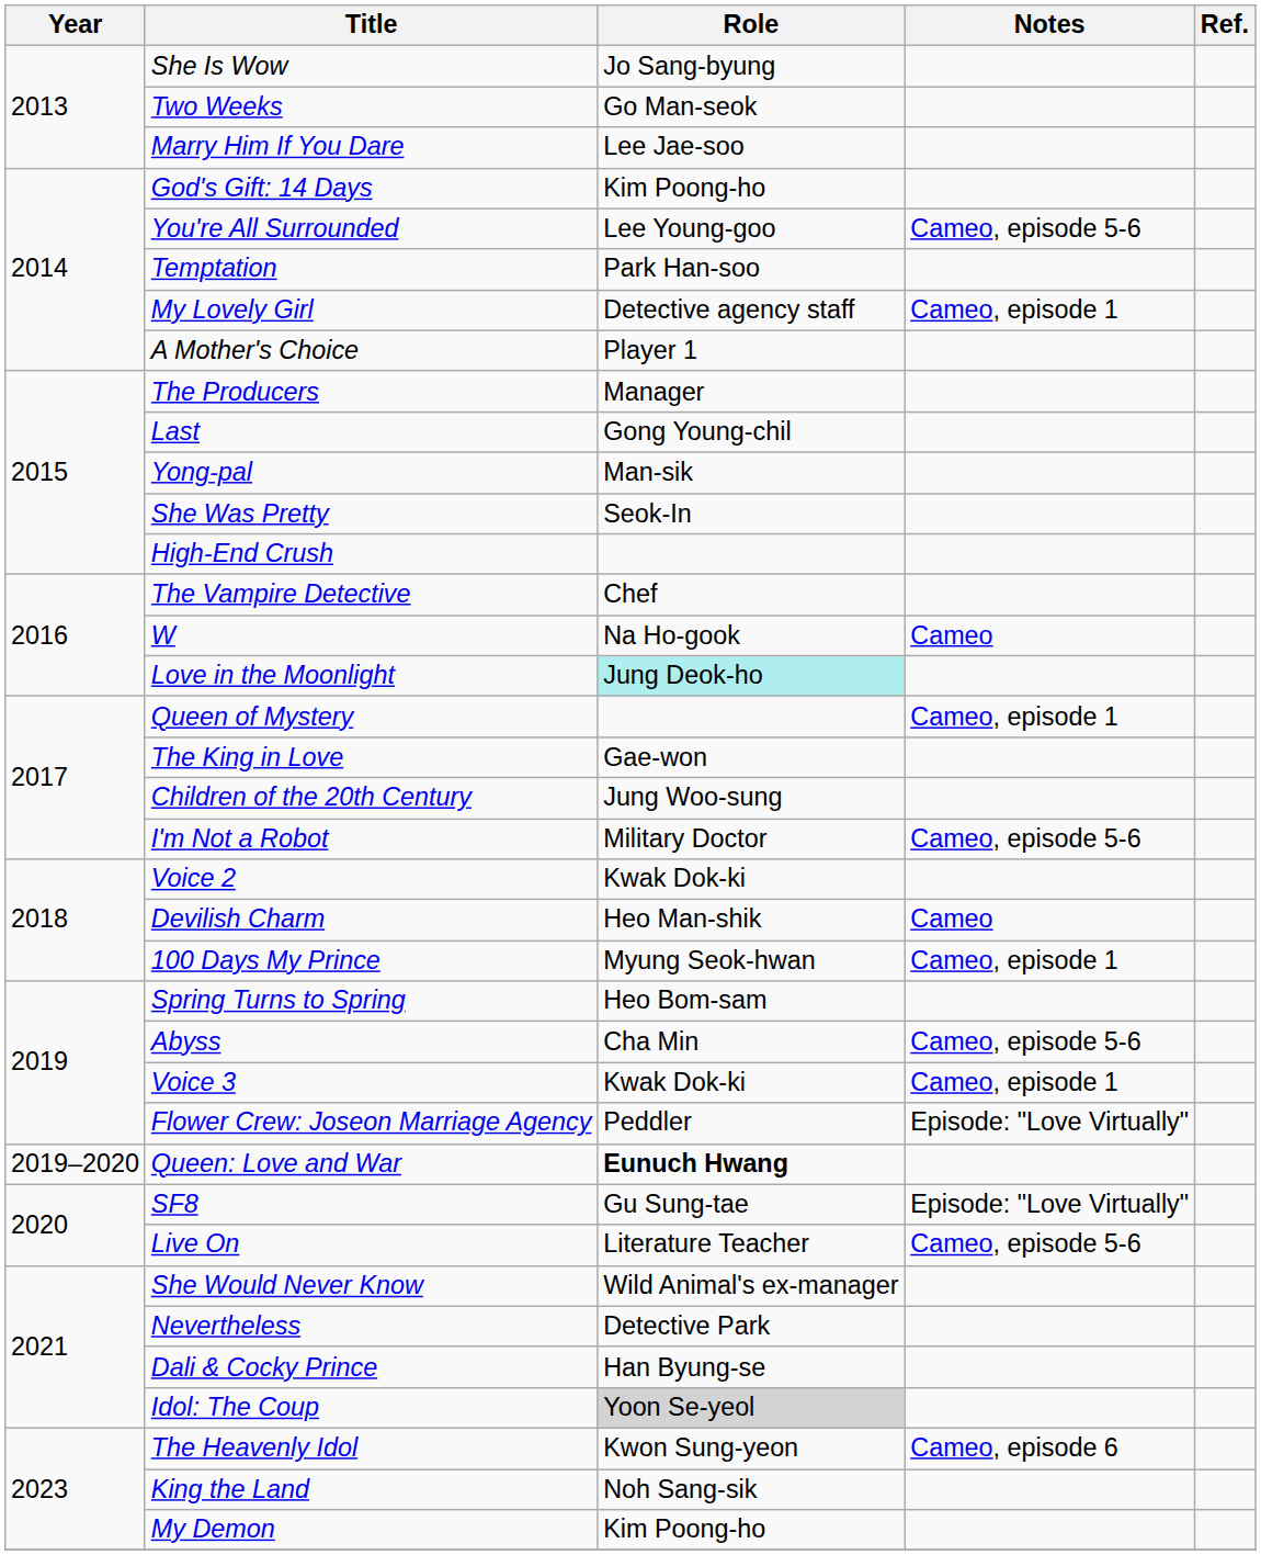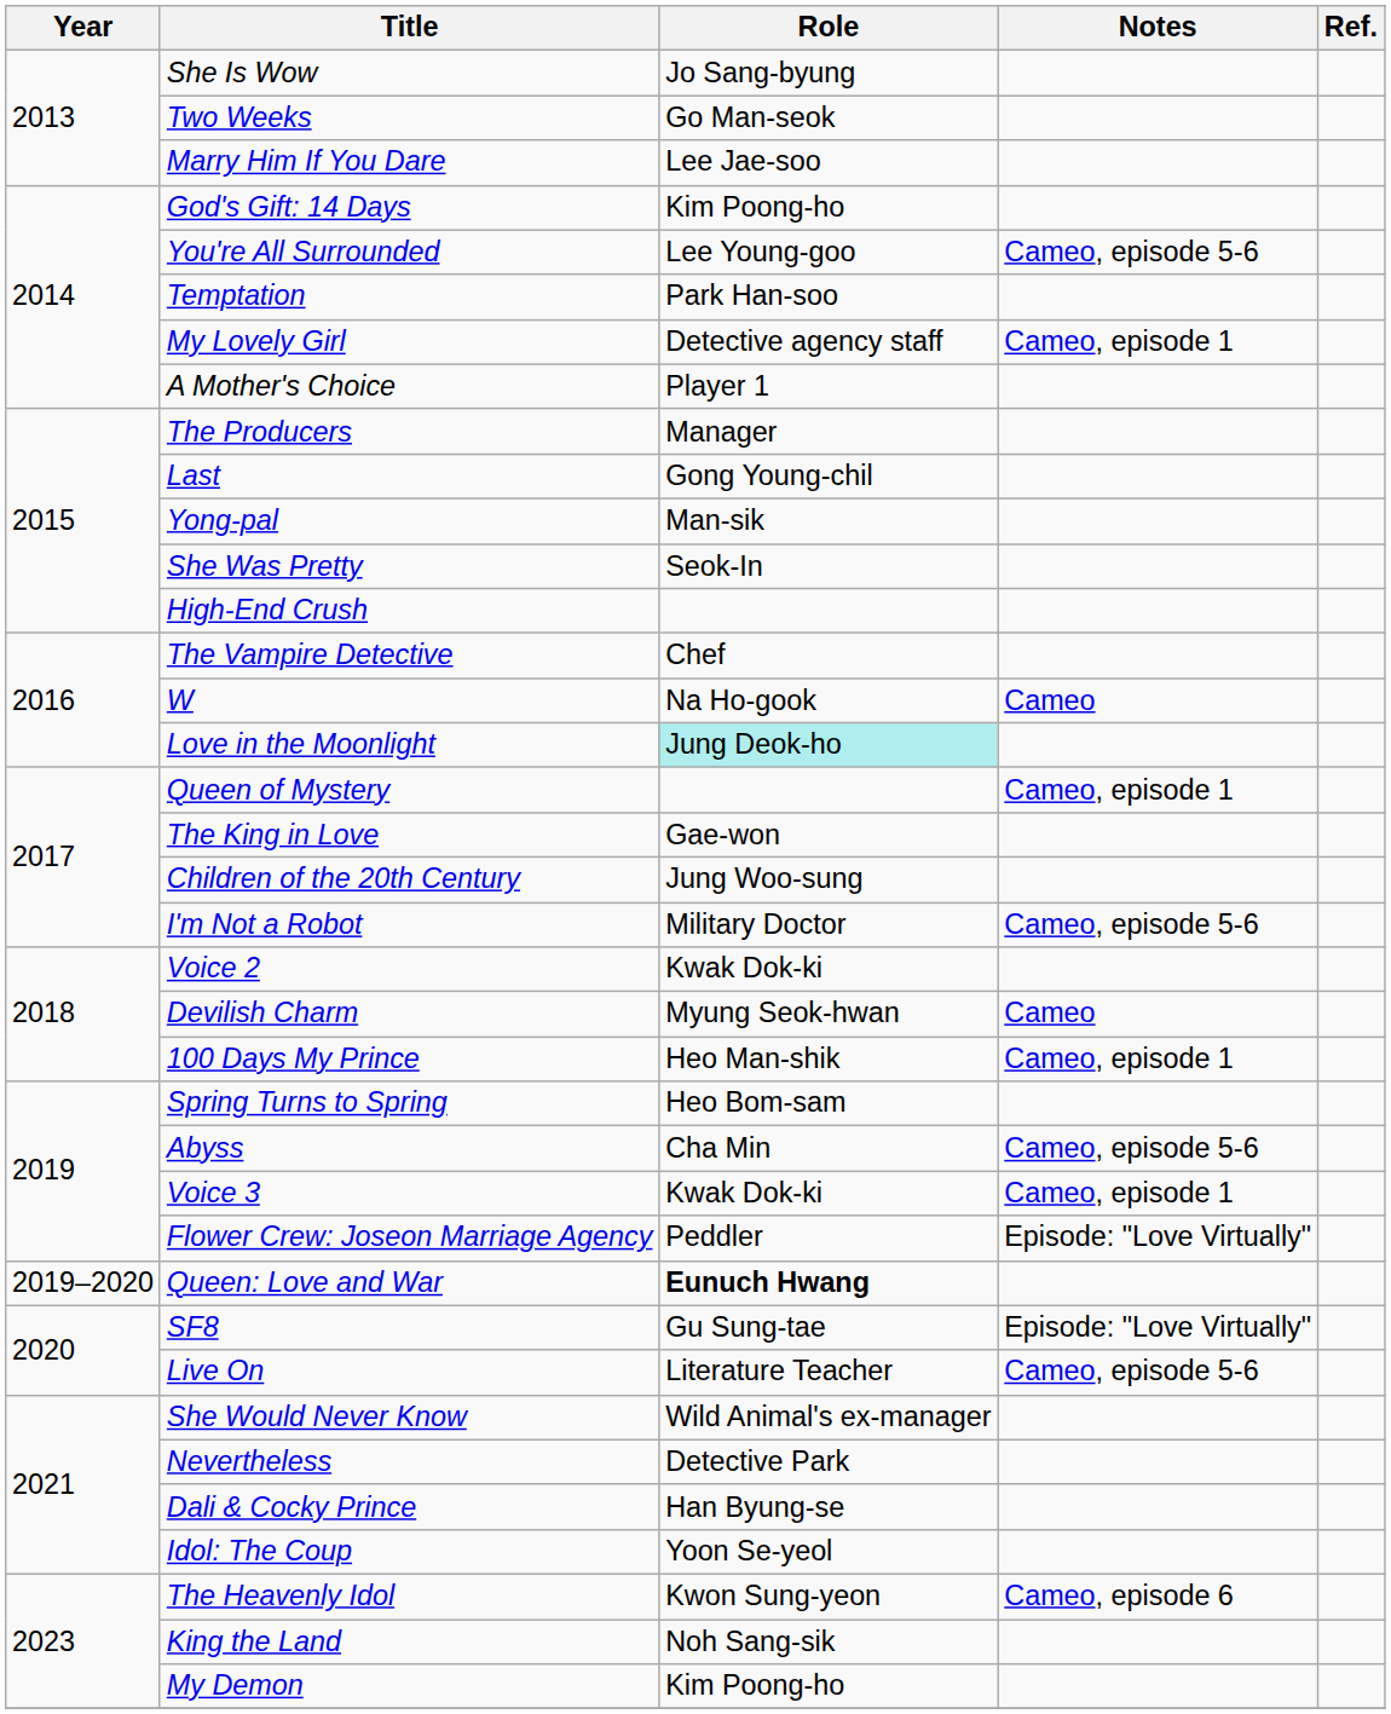 <table class="wikitable sortable">
 <tr>
 <th>Year</th>
 <th>Title</th>
 <th>Role</th>
 <th>Notes</th>
 <th>Ref.</th>
 </tr>
 <tr>
 <td rowspan=3>2013</td>
 <td><em>She Is Wow</em></td>
 <td>Jo Sang-byung</td>
 <td></td>
 <td></td>
 </tr>
 <tr>
 <td><em><a href='#'>Two Weeks</a></em></td>
 <td>Go Man-seok</td>
 <td></td>
 <td></td>
 </tr>
 <tr>
 <td><em><a href='#'>Marry Him If You Dare</a></em></td>
 <td>Lee Jae-soo</td>
 <td></td>
 <td></td>
 </tr>
 <tr>
 <td rowspan=5>2014</td>
 <td><em><a href='#'>God's Gift: 14 Days</a></em></td>
 <td>Kim Poong-ho</td>
 <td></td>
 <td></td>
 </tr>
 <tr>
 <td><em><a href='#'>You're All Surrounded</a></em></td>
 <td>Lee Young-goo</td>
 <td><a href='#'>Cameo</a>, episode 5-6</td>
 <td></td>
 </tr>
 <tr>
 <td><em><a href='#'>Temptation</a></em></td>
 <td>Park Han-soo</td>
 <td></td>
 <td></td>
 </tr>
 <tr>
 <td><em><a href='#'>My Lovely Girl</a></em></td>
 <td>Detective agency staff</td>
 <td><a href='#'>Cameo</a>, episode 1</td>
 <td></td>
 </tr>
 <tr>
 <td><em>A Mother's Choice</em></td>
 <td>Player 1</td>
 <td></td>
 <td></td>
 </tr>
 <tr>
 <td rowspan=5>2015</td>
 <td><em><a href='#'>The Producers</a></em></td>
 <td>Manager</td>
 <td></td>
 <td></td>
 </tr>
 <tr>
 <td><em><a href='#'>Last</a></em></td>
 <td>Gong Young-chil</td>
 <td></td>
 <td></td>
 </tr>
 <tr>
 <td><em><a href='#'>Yong-pal</a></em></td>
 <td>Man-sik</td>
 <td></td>
 <td></td>
 </tr>
 <tr>
 <td><em><a href='#'>She Was Pretty</a></em></td>
 <td>Seok-In</td>
 <td></td>
 <td></td>
 </tr>
 <tr>
 <td><em><a href='#'>High-End Crush</a></em></td>
 <td></td>
 <td></td>
 <td></td>
 </tr>
 <tr>
 <td rowspan=3>2016</td>
 <td><em><a href='#'>The Vampire Detective</a></em></td>
 <td>Chef</td>
 <td></td>
 <td></td>
 </tr>
 <tr>
 <td><em><a href='#'>W</a></em></td>
 <td>Na Ho-gook</td>
 <td><a href='#'>Cameo</a></td>
 <td></td>
 </tr>
 <tr>
 <td><em><a href='#'>Love in the Moonlight</a></em></td>
 <td style="background: paleturquoise;">Jung Deok-ho</td>
 <td></td>
 <td></td>
 </tr>
 <tr>
 <td rowspan=4>2017</td>
 <td><em><a href='#'>Queen of Mystery</a></em></td>
 <td></td>
 <td><a href='#'>Cameo</a>, episode 1</td>
 <td></td>
 </tr>
 <tr>
 <td><em><a href='#'>The King in Love</a></em></td>
 <td>Gae-won</td>
 <td></td>
 <td></td>
 </tr>
 <tr>
 <td><em><a href='#'>Children of the 20th Century</a></em></td>
 <td>Jung Woo-sung</td>
 <td></td>
 <td></td>
 </tr>
 <tr>
 <td><em><a href='#'>I'm Not a Robot</a></em></td>
 <td>Military Doctor</td>
 <td><a href='#'>Cameo</a>, episode 5-6</td>
 <td></td>
 </tr>
 <tr>
 <td rowspan=3>2018</td>
 <td><em><a href='#'>Voice 2</a></em></td>
 <td>Kwak Dok-ki</td>
 <td></td>
 <td></td>
 </tr>
 <tr>
 <td><em><a href='#'>Devilish Charm</a></em></td>
-<td>Heo Man-shik</td>
+<td>Myung Seok-hwan</td>
 <td><a href='#'>Cameo</a></td>
 <td></td>
 </tr>
 <tr>
 <td><em><a href='#'>100 Days My Prince</a></em></td>
-<td>Myung Seok-hwan</td>
+<td>Heo Man-shik</td>
 <td><a href='#'>Cameo</a>, episode 1</td>
 <td></td>
 </tr>
 <tr>
 <td rowspan="4">2019</td>
 <td><em><a href='#'>Spring Turns to Spring</a></em></td>
 <td>Heo Bom-sam</td>
 <td></td>
 <td></td>
 </tr>
 <tr>
 <td><em><a href='#'>Abyss</a></em></td>
 <td>Cha Min</td>
 <td><a href='#'>Cameo</a>, episode 5-6</td>
 <td></td>
 </tr>
 <tr>
 <td><em><a href='#'>Voice 3</a></em></td>
 <td>Kwak Dok-ki</td>
 <td><a href='#'>Cameo</a>, episode 1</td>
 <td></td>
 </tr>
 <tr>
 <td><em><a href='#'>Flower Crew: Joseon Marriage Agency</a></em></td>
 <td>Peddler</td>
 <td>Episode: "Love Virtually"</td>
 <td></td>
 </tr>
 <tr>
 <td>2019–2020</td>
 <td><em><a href='#'>Queen: Love and War</a></em></td>
 <td><strong>Eunuch Hwang</strong></td>
 <td></td>
 <td></td>
 </tr>
 <tr>
 <td rowspan="2">2020</td>
 <td><em><a href='#'>SF8</a></em></td>
 <td>Gu Sung-tae</td>
 <td>Episode: "Love Virtually"</td>
 <td></td>
 </tr>
 <tr>
 <td><em><a href='#'>Live On</a></em></td>
 <td>Literature Teacher</td>
 <td><a href='#'>Cameo</a>, episode 5-6</td>
 <td></td>
 </tr>
 <tr>
 <td rowspan="4">2021</td>
 <td><em><a href='#'>She Would Never Know</a></em></td>
 <td>Wild Animal's ex-manager</td>
 <td></td>
 <td></td>
 </tr>
 <tr>
 <td><em><a href='#'>Nevertheless</a></em></td>
 <td>Detective Park</td>
 <td></td>
 <td></td>
 </tr>
 <tr>
 <td><em><a href='#'>Dali & Cocky Prince</a></em></td>
 <td>Han Byung-se</td>
 <td></td>
 <td></td>
 </tr>
 <tr>
 <td><em><a href='#'>Idol: The Coup</a></em></td>
-<td style="background: lightgrey;">Yoon Se-yeol</td>
+<td>Yoon Se-yeol</td>
 <td></td>
 <td></td>
 </tr>
 <tr>
 <td rowspan="3">2023</td>
 <td><em><a href='#'>The Heavenly Idol</a></em></td>
 <td>Kwon Sung-yeon</td>
 <td><a href='#'>Cameo</a>, episode 6</td>
 <td></td>
 </tr>
 <tr>
 <td><em><a href='#'>King the Land</a></em></td>
 <td>Noh Sang-sik</td>
 <td></td>
 <td></td>
 </tr>
 <tr>
 <td><em><a href='#'>My Demon</a></em></td>
 <td>Kim Poong-ho</td>
 <td></td>
 <td></td>
 </tr>
 <tr>
 </tr>
 </table>
